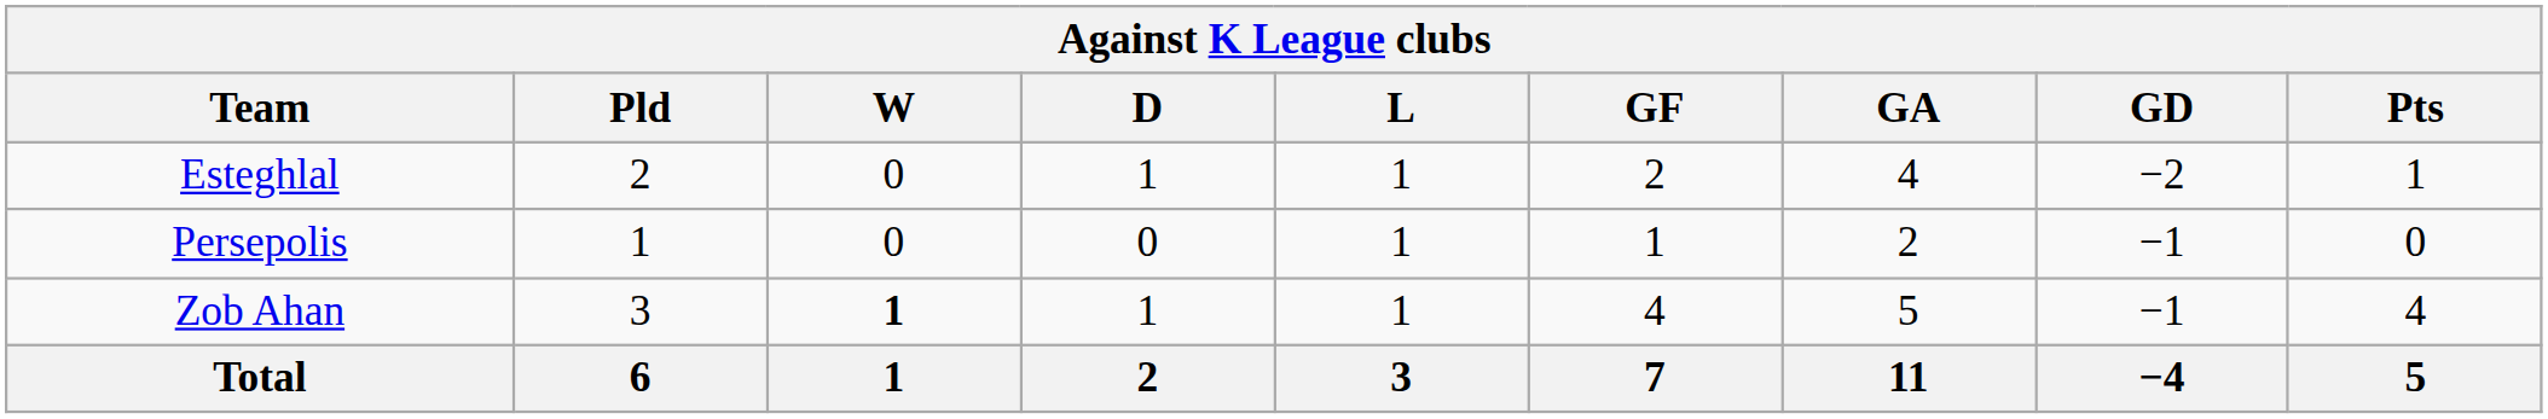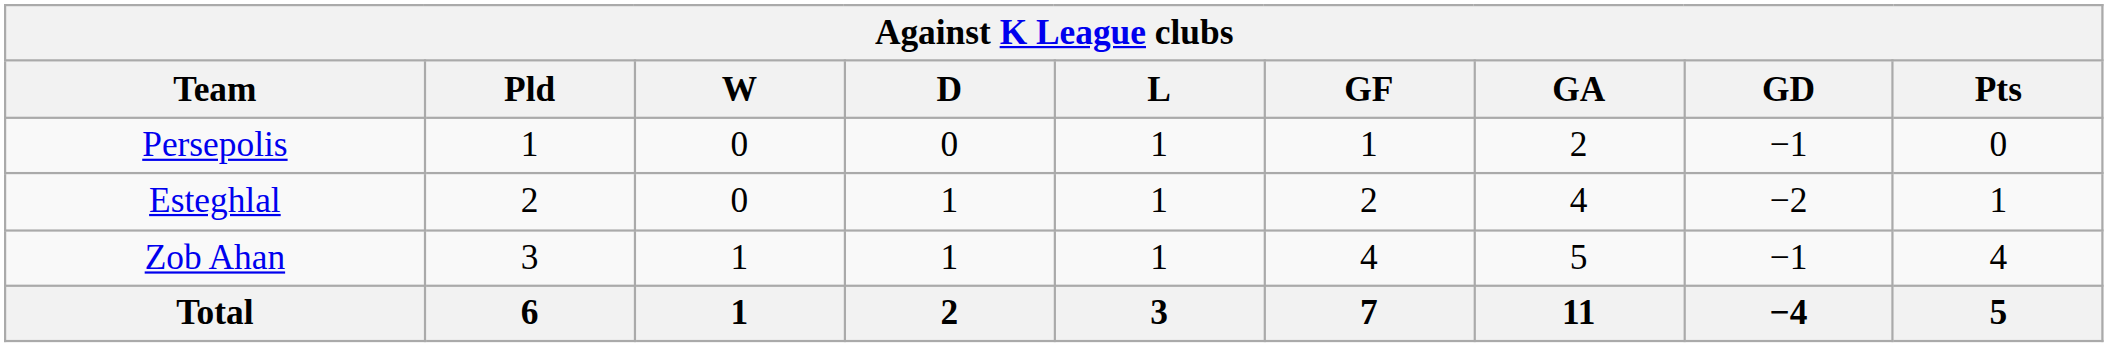 <table class="wikitable" width="60%" style="text-align:center">
 <tr>
 <th colspan="9">Against <a href='#'>K League</a> clubs</th>
 </tr>
 <tr>
 <th width="10%">Team</th>
 <th width="5%">Pld</th>
 <th width="5%">W</th>
 <th width="5%">D</th>
 <th width="5%">L</th>
 <th width="5%">GF</th>
 <th width="5%">GA</th>
 <th width="5%">GD</th>
 <th width="5%">Pts</th>
 </tr>
 <tr>
+<td><a href='#'>Persepolis</a></td>
+<td>1</td>
+<td>0</td>
+<td>0</td>
+<td>1</td>
+<td>1</td>
+<td>2</td>
+<td>−1</td>
+<td>0</td>
+</tr>
+<tr>
 <td><a href='#'>Esteghlal</a></td>
 <td>2</td>
 <td>0</td>
 <td>1</td>
 <td>1</td>
 <td>2</td>
 <td>4</td>
 <td>−2</td>
 <td>1</td>
 </tr>
 <tr>
-<td><a href='#'>Persepolis</a></td>
-<td>1</td>
-<td>0</td>
-<td>0</td>
-<td>1</td>
-<td>1</td>
-<td>2</td>
-<td>−1</td>
-<td>0</td>
-</tr>
-<tr>
 <td><a href='#'>Zob Ahan</a></td>
 <td>3</td>
-<td><strong>1</strong></td>
+<td>1</td>
 <td>1</td>
 <td>1</td>
 <td>4</td>
 <td>5</td>
 <td>−1</td>
 <td>4</td>
 </tr>
 <tr>
 <th>Total</th>
 <th>6</th>
 <th>1</th>
 <th>2</th>
 <th>3</th>
 <th>7</th>
 <th>11</th>
 <th>−4</th>
 <th>5</th>
 </tr>
 </table>
